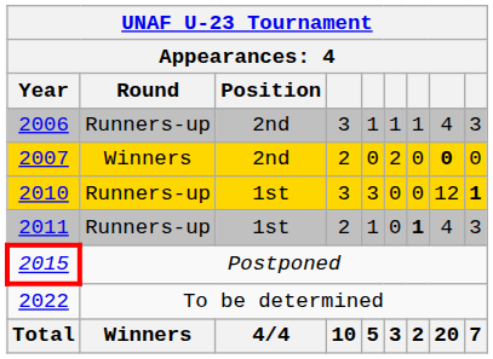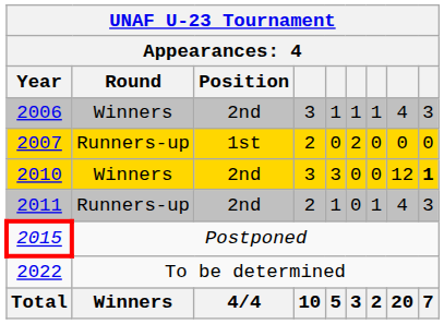 <table class="wikitable" style="text-align: center;">
 <tr>
 <th colspan=9><a href='#'>UNAF U-23 Tournament</a></th>
 </tr>
 <tr>
 <th colspan=9>Appearances: 4</th>
 </tr>
 <tr>
 <th>Year</th>
 <th>Round</th>
 <th>Position</th>
 <th></th>
 <th></th>
 <th></th>
 <th></th>
 <th></th>
 <th></th>
 </tr>
 <tr bgcolor=silver>
 <td> <a href='#'>2006</a></td>
-<td>Runners-up</td>
+<td>Winners</td>
 <td>2nd</td>
 <td>3</td>
 <td>1</td>
 <td>1</td>
 <td>1</td>
 <td>4</td>
 <td>3</td>
 </tr>
 <tr bgcolor=gold>
 <td> <a href='#'>2007</a></td>
-<td>Winners</td>
-<td>2nd</td>
+<td>Runners-up</td>
+<td>1st</td>
 <td>2</td>
 <td>0</td>
 <td>2</td>
 <td>0</td>
-<td><strong>0</strong></td>
+<td>0</td>
 <td>0</td>
 </tr>
 <tr bgcolor=gold>
 <td> <a href='#'>2010</a></td>
-<td>Runners-up</td>
-<td>1st</td>
+<td>Winners</td>
+<td>2nd</td>
 <td>3</td>
 <td>3</td>
 <td>0</td>
 <td>0</td>
 <td>12</td>
 <td><strong>1</strong></td>
 </tr>
 <tr bgcolor=silver>
 <td> <a href='#'>2011</a></td>
 <td>Runners-up</td>
-<td>1st</td>
+<td>2nd</td>
 <td>2</td>
 <td>1</td>
 <td>0</td>
-<td><strong>1</strong></td>
+<td>1</td>
 <td>4</td>
 <td>3</td>
 </tr>
 <tr>
 <td style="border: 3px solid red"><em> <a href='#'>2015</a></em></td>
 <td colspan=8><em>Postponed</em></td>
 </tr>
 <tr>
 <td> <a href='#'>2022</a></td>
 <td colspan=8>To be determined</td>
 </tr>
 <tr>
 <th>Total</th>
 <th>Winners</th>
 <th>4/4</th>
 <th>10</th>
 <th>5</th>
 <th>3</th>
 <th>2</th>
 <th>20</th>
 <th>7</th>
 </tr>
 </table>
